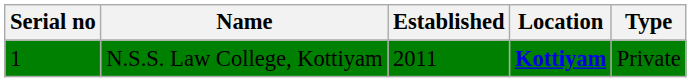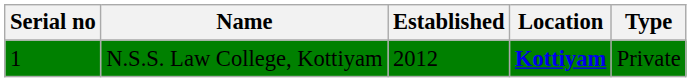 <table class="wikitable sortable">
 <tr>
 <th>Serial no</th>
 <th>Name</th>
 <th>Established</th>
 <th>Location</th>
 <th>Type</th>
 </tr>
 <tr style="background:green;"|>
 <td>1</td>
 <td>N.S.S. Law College, Kottiyam</td>
-<td>2011</td>
+<td>2012</td>
 <td><strong><a href='#'>Kottiyam</a></strong></td>
 <td>Private</td>
 </tr>
 </table>
